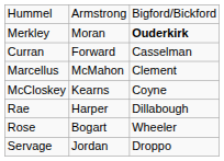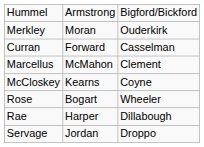 <table class="wikitable">
 <tr>
 <td>Hummel</td>
 <td>Armstrong</td>
 <td>Bigford/Bickford</td>
 </tr>
 <tr>
 <td>Merkley</td>
 <td>Moran</td>
-<td><strong>Ouderkirk</strong></td>
+<td>Ouderkirk</td>
 </tr>
 <tr>
 <td>Curran</td>
 <td>Forward</td>
 <td>Casselman</td>
 </tr>
 <tr>
 <td>Marcellus</td>
 <td>McMahon</td>
 <td>Clement</td>
 </tr>
 <tr>
 <td>McCloskey</td>
 <td>Kearns</td>
 <td>Coyne</td>
 </tr>
 <tr>
+<td>Rose</td>
+<td>Bogart</td>
+<td>Wheeler</td>
+</tr>
+<tr>
 <td>Rae</td>
 <td>Harper</td>
 <td>Dillabough</td>
-</tr>
-<tr>
-<td>Rose</td>
-<td>Bogart</td>
-<td>Wheeler</td>
 </tr>
 <tr>
 <td>Servage</td>
 <td>Jordan</td>
 <td>Droppo</td>
 </tr>
 </table>
